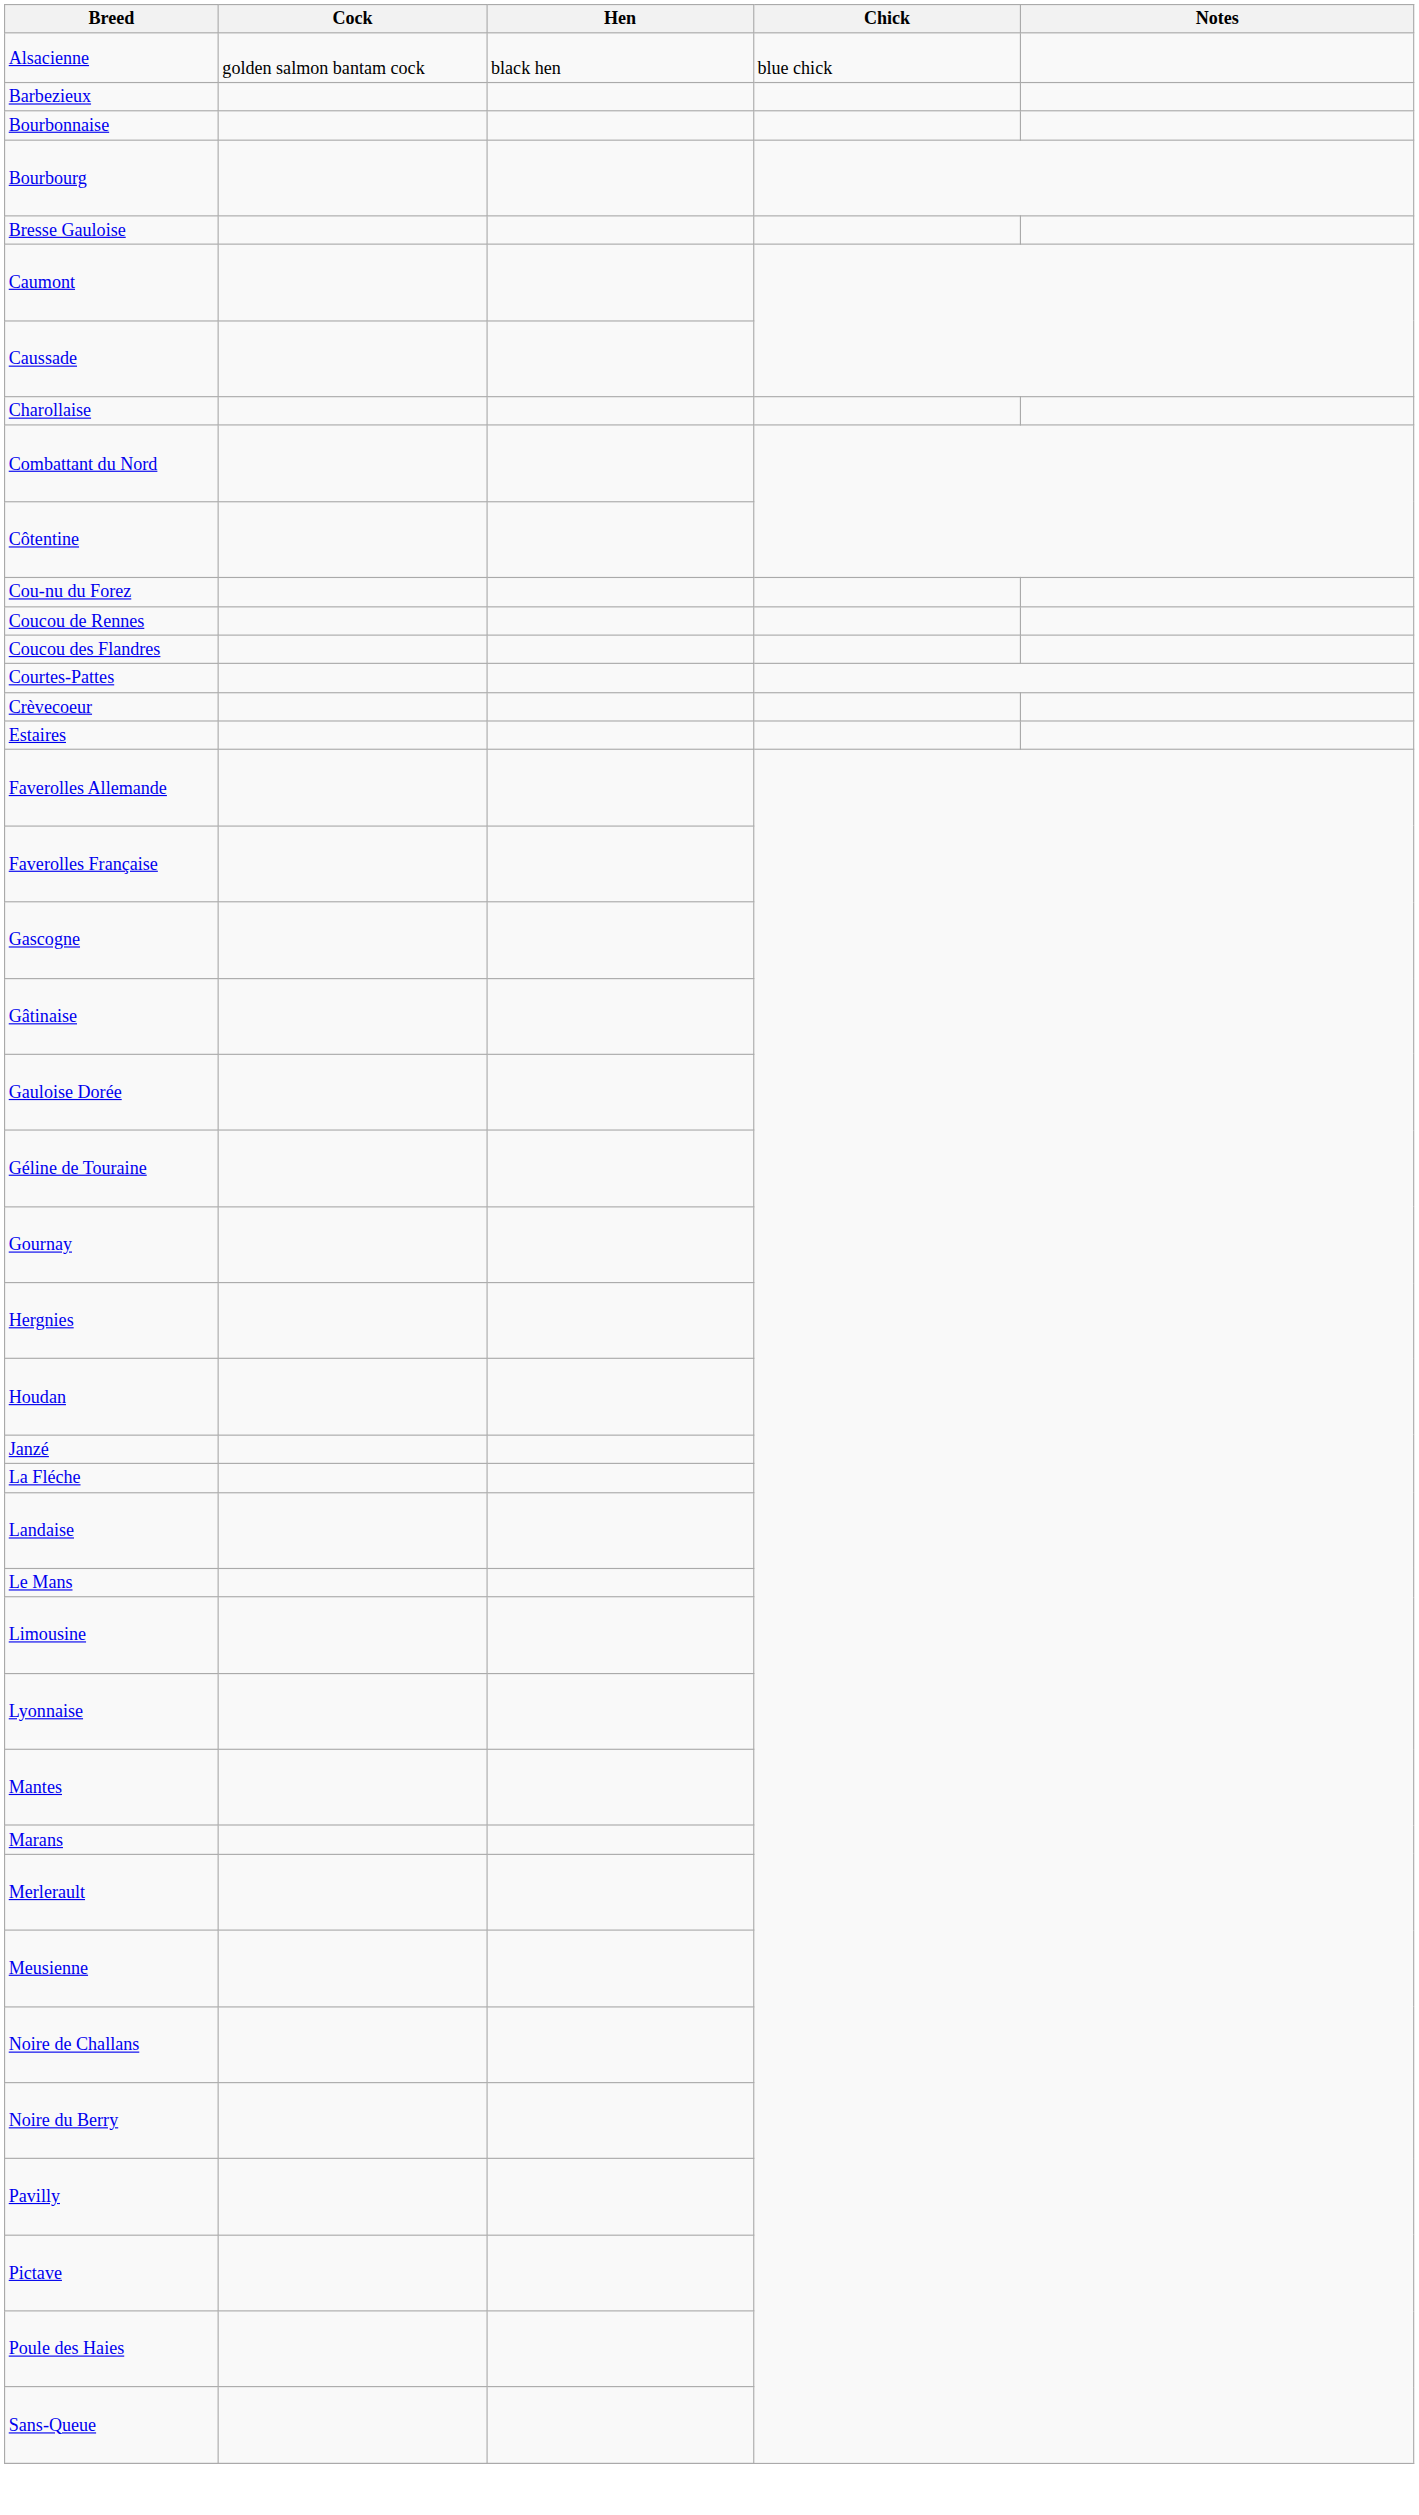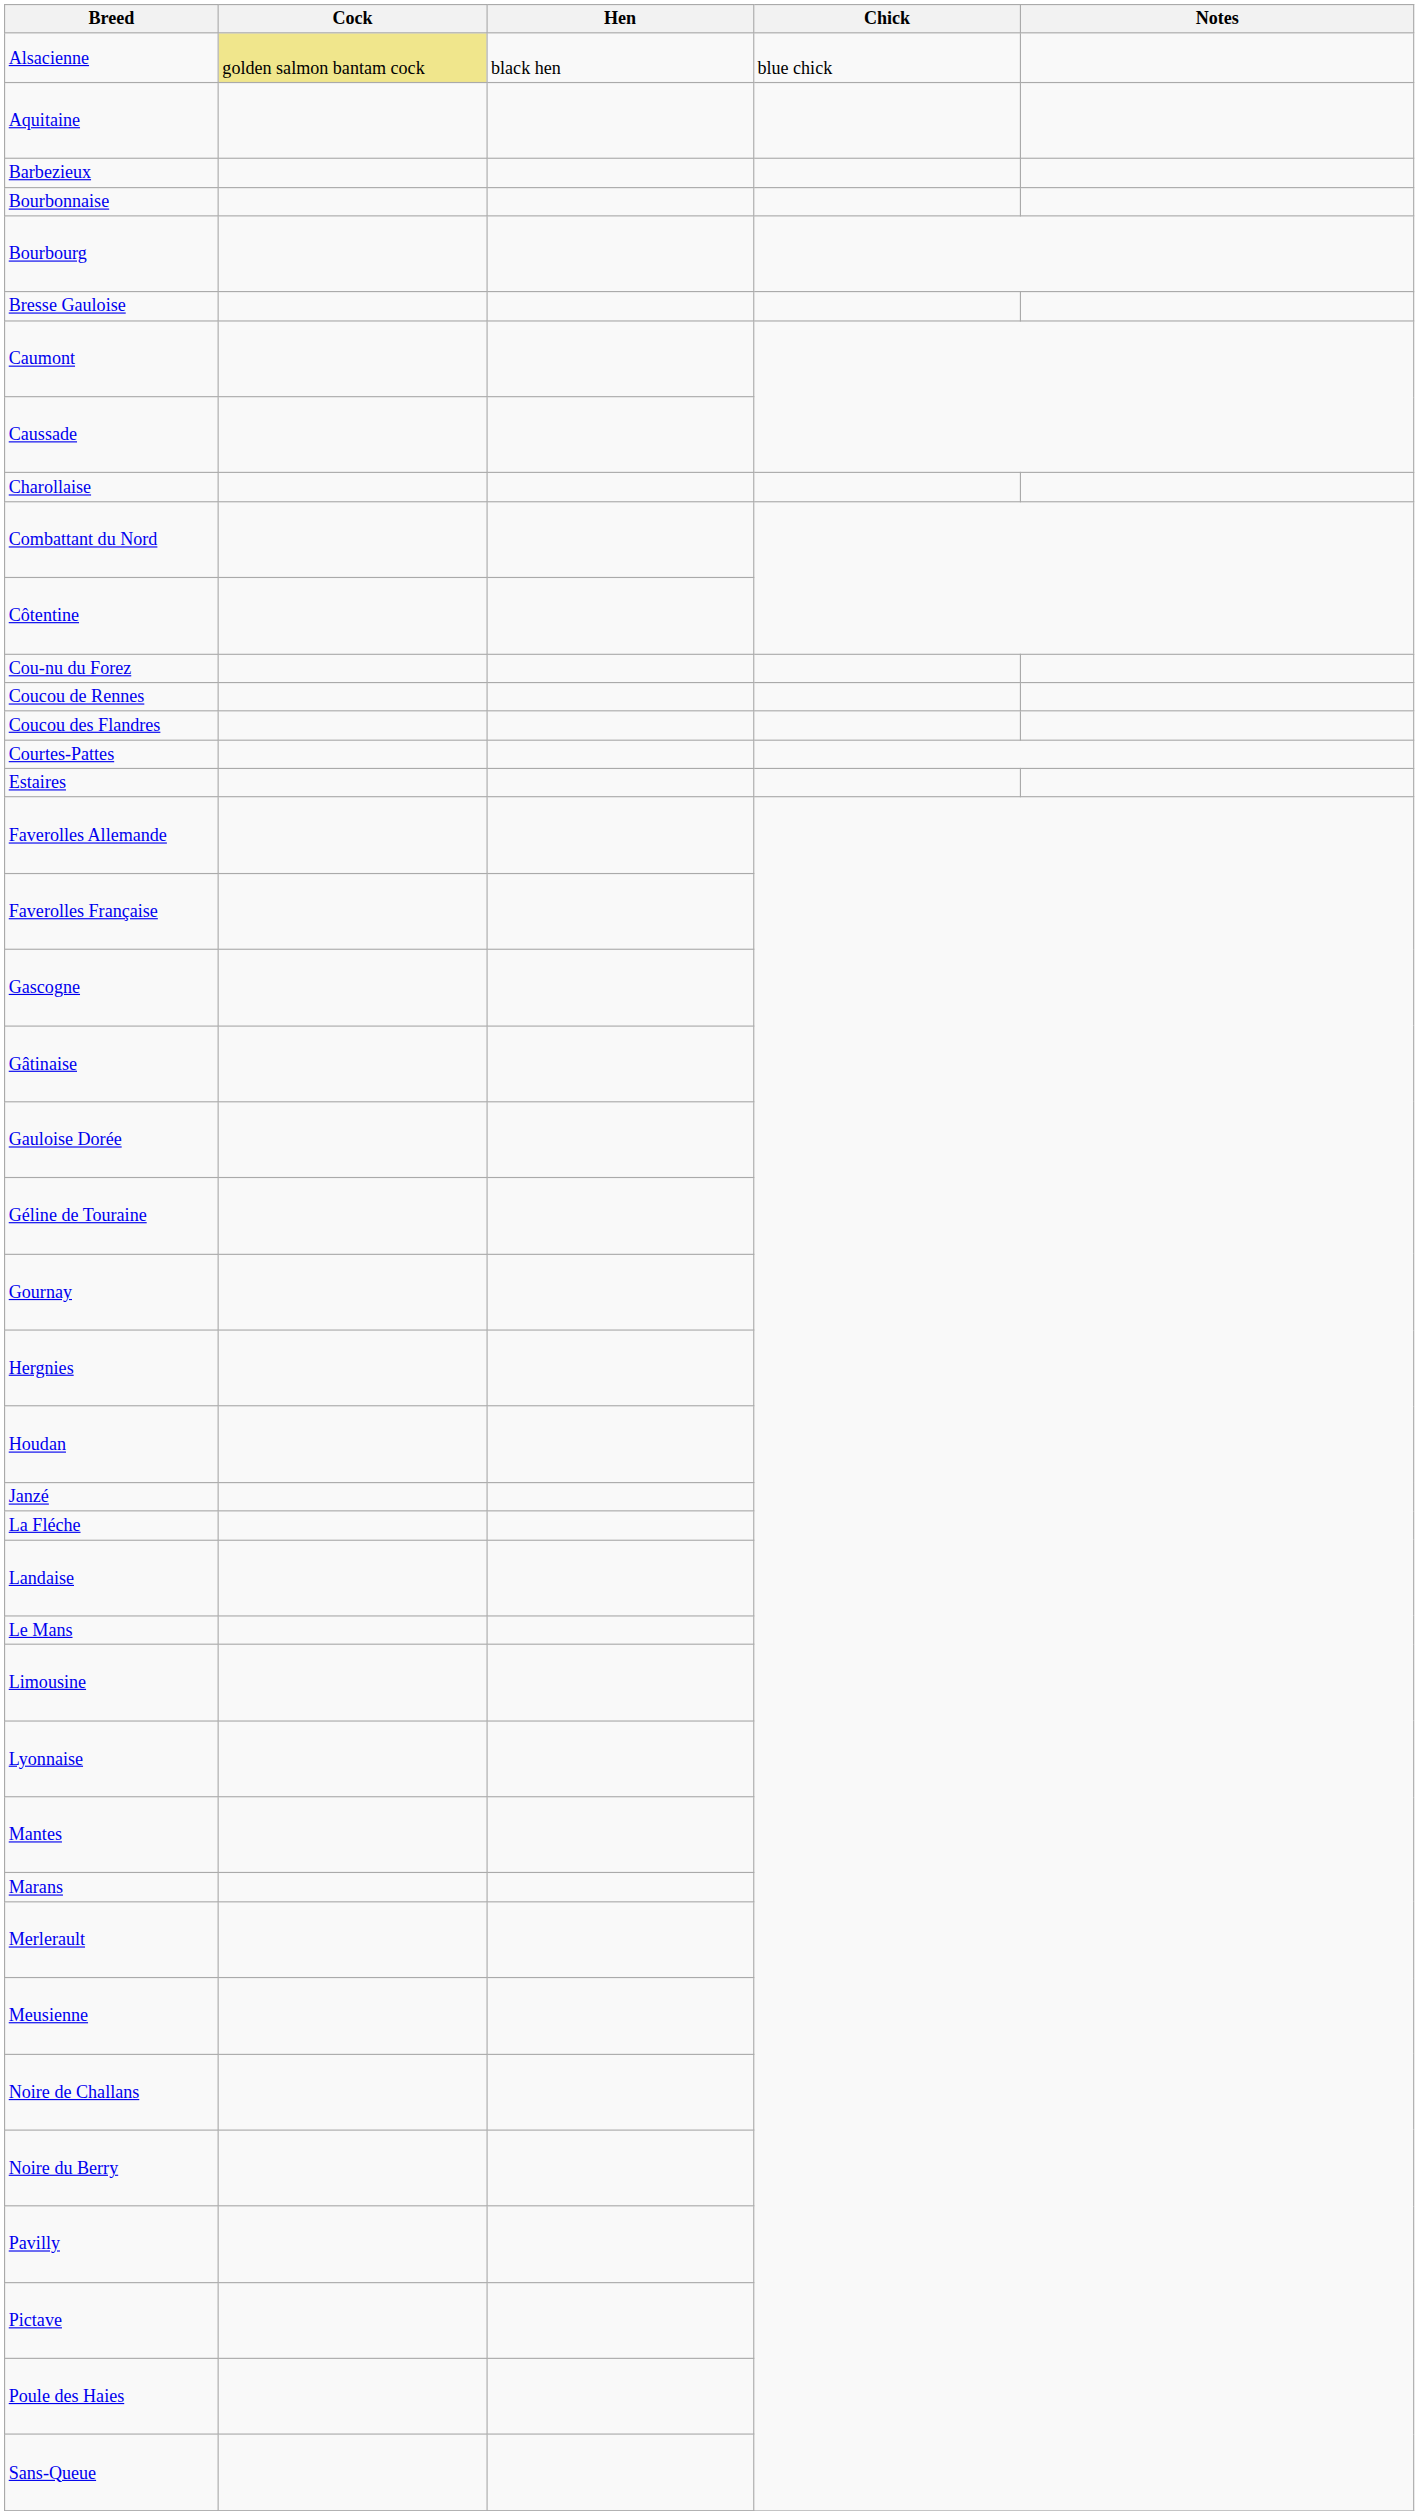 <table class="wikitable">
 <tr>
 <th style="width: 150pt;">Breed</th>
 <th style="width: 200pt;">Cock</th>
 <th style="width: 200pt;">Hen</th>
 <th style="width: 200pt;">Chick</th>
 <th style="width: 300pt;">Notes</th>
 </tr>
 <tr>
 <td><a href='#'>Alsacienne</a></td>
-<td><br>golden salmon bantam cock</td>
+<td style="background: khaki;"><br>golden salmon bantam cock</td>
 <td><br>black hen</td>
 <td><br>blue chick</td>
+<td></td>
+</tr>
+<tr>
+<td><a href='#'>Aquitaine</a></td>
+<td></td>
+<td style="height: 60px;"></td>
+<td></td>
 <td></td>
 </tr>
 <tr>
 <td><a href='#'>Barbezieux</a></td>
 <td></td>
 <td></td>
 <td></td>
 <td></td>
 </tr>
 <tr>
 <td><a href='#'>Bourbonnaise</a></td>
 <td></td>
 <td></td>
 <td></td>
 <td></td>
 </tr>
 <tr>
 <td><a href='#'>Bourbourg</a></td>
 <td></td>
 <td style="height: 60px;"></td>
 </tr>
 <tr>
 <td><a href='#'>Bresse Gauloise</a></td>
 <td></td>
 <td></td>
 <td></td>
 <td></td>
 </tr>
 <tr>
 <td><a href='#'>Caumont</a></td>
 <td></td>
 <td style="height: 60px;"></td>
 </tr>
 <tr>
 <td><a href='#'>Caussade</a></td>
 <td></td>
 <td style="height: 60px;"></td>
 </tr>
 <tr>
 <td><a href='#'>Charollaise</a></td>
 <td></td>
 <td></td>
 <td></td>
 <td></td>
 </tr>
 <tr>
 <td><a href='#'>Combattant du Nord</a></td>
 <td></td>
 <td style="height: 60px;"></td>
 </tr>
 <tr>
 <td><a href='#'>Côtentine</a></td>
 <td></td>
 <td style="height: 60px;"></td>
 </tr>
 <tr>
 <td><a href='#'>Cou-nu du Forez</a></td>
 <td></td>
 <td></td>
 <td></td>
 <td></td>
 </tr>
 <tr>
 <td><a href='#'>Coucou de Rennes</a></td>
 <td></td>
 <td></td>
 <td></td>
 <td></td>
 </tr>
 <tr>
 <td><a href='#'>Coucou des Flandres</a></td>
 <td></td>
 <td></td>
 <td></td>
 <td></td>
 </tr>
 <tr>
 <td><a href='#'>Courtes-Pattes</a></td>
-<td></td>
-<td></td>
-</tr>
-<tr>
-<td><a href='#'>Crèvecoeur</a></td>
-<td></td>
-<td></td>
 <td></td>
 <td></td>
 </tr>
 <tr>
 <td><a href='#'>Estaires</a></td>
 <td></td>
 <td></td>
 <td></td>
 <td></td>
 </tr>
 <tr>
 <td><a href='#'>Faverolles Allemande</a></td>
 <td></td>
 <td style="height: 60px;"></td>
 </tr>
 <tr>
 <td><a href='#'>Faverolles Française</a></td>
 <td></td>
 <td style="height: 60px;"></td>
 </tr>
 <tr>
 <td><a href='#'>Gascogne</a></td>
 <td></td>
 <td style="height: 60px;"></td>
 </tr>
 <tr>
 <td><a href='#'>Gâtinaise</a></td>
 <td></td>
 <td style="height: 60px;"></td>
 </tr>
 <tr>
 <td><a href='#'>Gauloise Dorée</a></td>
 <td></td>
 <td style="height: 60px;"></td>
 </tr>
 <tr>
 <td><a href='#'>Géline de Touraine</a></td>
 <td></td>
 <td style="height: 60px;"></td>
 </tr>
 <tr>
 <td><a href='#'>Gournay</a></td>
 <td></td>
 <td style="height: 60px;"></td>
 </tr>
 <tr>
 <td><a href='#'>Hergnies</a></td>
 <td></td>
 <td style="height: 60px;"></td>
 </tr>
 <tr>
 <td><a href='#'>Houdan</a></td>
 <td></td>
 <td style="height: 60px;"></td>
 </tr>
 <tr>
 <td><a href='#'>Janzé</a></td>
 <td></td>
 <td></td>
 </tr>
 <tr>
 <td><a href='#'>La Fléche</a></td>
 <td></td>
 <td></td>
 </tr>
 <tr>
 <td><a href='#'>Landaise</a></td>
 <td></td>
 <td style="height: 60px;"></td>
 </tr>
 <tr>
 <td><a href='#'>Le Mans</a></td>
 <td></td>
 <td></td>
 </tr>
 <tr>
 <td><a href='#'>Limousine</a></td>
 <td></td>
 <td style="height: 60px;"></td>
 </tr>
 <tr>
 <td><a href='#'>Lyonnaise</a></td>
 <td></td>
 <td style="height: 60px;"></td>
 </tr>
 <tr>
 <td><a href='#'>Mantes</a></td>
 <td></td>
 <td style="height: 60px;"></td>
 </tr>
 <tr>
 <td><a href='#'>Marans</a></td>
 <td></td>
 <td></td>
 </tr>
 <tr>
 <td><a href='#'>Merlerault</a></td>
 <td></td>
 <td style="height: 60px;"></td>
 </tr>
 <tr>
 <td><a href='#'>Meusienne</a></td>
 <td></td>
 <td style="height: 60px;"></td>
 </tr>
 <tr>
 <td><a href='#'>Noire de Challans</a></td>
 <td></td>
 <td style="height: 60px;"></td>
 </tr>
 <tr>
 <td><a href='#'>Noire du Berry</a></td>
 <td></td>
 <td style="height: 60px;"></td>
 </tr>
 <tr>
 <td><a href='#'>Pavilly</a></td>
 <td></td>
 <td style="height: 60px;"></td>
 </tr>
 <tr>
 <td><a href='#'>Pictave</a></td>
 <td></td>
 <td style="height: 60px;"></td>
 </tr>
 <tr>
 <td><a href='#'>Poule des Haies</a></td>
 <td></td>
 <td style="height: 60px;"></td>
 </tr>
 <tr>
 <td><a href='#'>Sans-Queue</a></td>
 <td></td>
 <td style="height: 60px;"></td>
 </tr>
 <tr>
 </tr>
 </table>
